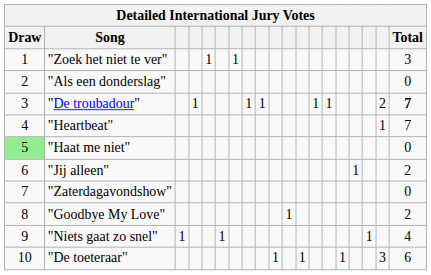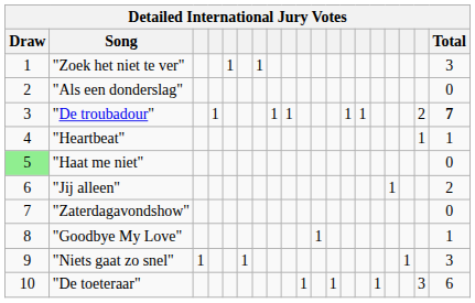 <table class="wikitable collapsible" style="margin: 1em auto 1em auto; text-align:center;">
 <tr>
 <th colspan="19">Detailed International Jury Votes</th>
 </tr>
 <tr>
 <th>Draw</th>
 <th>Song</th>
 <th></th>
 <th></th>
 <th></th>
 <th></th>
 <th></th>
 <th></th>
 <th></th>
 <th></th>
 <th></th>
 <th></th>
 <th></th>
 <th></th>
 <th></th>
 <th></th>
 <th></th>
 <th></th>
 <th>Total</th>
 </tr>
 <tr --->
 <td>1</td>
 <td align="left">"Zoek het niet te ver"</td>
 <td></td>
 <td></td>
 <td>1</td>
 <td></td>
 <td>1</td>
 <td></td>
 <td></td>
 <td></td>
 <td></td>
 <td></td>
 <td></td>
 <td></td>
 <td></td>
 <td></td>
 <td></td>
 <td></td>
 <td>3</td>
 </tr>
 <tr --->
 <td>2</td>
 <td align="left">"Als een donderslag"</td>
 <td></td>
 <td></td>
 <td></td>
 <td></td>
 <td></td>
 <td></td>
 <td></td>
 <td></td>
 <td></td>
 <td></td>
 <td></td>
 <td></td>
 <td></td>
 <td></td>
 <td></td>
 <td></td>
 <td>0</td>
 </tr>
 <tr --->
 <td>3</td>
 <td align="left">"<a href='#'>De troubadour</a>"</td>
 <td></td>
 <td>1</td>
 <td></td>
 <td></td>
 <td></td>
 <td>1</td>
 <td>1</td>
 <td></td>
 <td></td>
 <td></td>
 <td>1</td>
 <td>1</td>
 <td></td>
 <td></td>
 <td></td>
 <td>2</td>
 <td><strong>7</strong></td>
 </tr>
 <tr --->
 <td>4</td>
 <td align="left">"Heartbeat"</td>
 <td></td>
 <td></td>
 <td></td>
 <td></td>
 <td></td>
 <td></td>
 <td></td>
 <td></td>
 <td></td>
 <td></td>
 <td></td>
 <td></td>
 <td></td>
 <td></td>
 <td></td>
 <td>1</td>
-<td>7</td>
+<td>1</td>
 </tr>
 <tr --->
 <td style="background: lightgreen;">5</td>
 <td align="left">"Haat me niet"</td>
 <td></td>
 <td></td>
 <td></td>
 <td></td>
 <td></td>
 <td></td>
 <td></td>
 <td></td>
 <td></td>
 <td></td>
 <td></td>
 <td></td>
 <td></td>
 <td></td>
 <td></td>
 <td></td>
 <td>0</td>
 </tr>
 <tr --->
 <td>6</td>
 <td align="left">"Jij alleen"</td>
 <td></td>
 <td></td>
 <td></td>
 <td></td>
 <td></td>
 <td></td>
 <td></td>
 <td></td>
 <td></td>
 <td></td>
 <td></td>
 <td></td>
 <td></td>
 <td>1</td>
 <td></td>
 <td></td>
 <td>2</td>
 </tr>
 <tr --->
 <td>7</td>
 <td align="left">"Zaterdagavondshow"</td>
 <td></td>
 <td></td>
 <td></td>
 <td></td>
 <td></td>
 <td></td>
 <td></td>
 <td></td>
 <td></td>
 <td></td>
 <td></td>
 <td></td>
 <td></td>
 <td></td>
 <td></td>
 <td></td>
 <td>0</td>
 </tr>
 <tr --->
 <td>8</td>
 <td align="left">"Goodbye My Love"</td>
 <td></td>
 <td></td>
 <td></td>
 <td></td>
 <td></td>
 <td></td>
 <td></td>
 <td></td>
 <td>1</td>
 <td></td>
 <td></td>
 <td></td>
 <td></td>
 <td></td>
 <td></td>
 <td></td>
-<td>2</td>
+<td>1</td>
 </tr>
 <tr --->
 <td>9</td>
 <td align="left">"Niets gaat zo snel"</td>
 <td>1</td>
 <td></td>
 <td></td>
 <td>1</td>
 <td></td>
 <td></td>
 <td></td>
 <td></td>
 <td></td>
 <td></td>
 <td></td>
 <td></td>
 <td></td>
 <td></td>
 <td>1</td>
 <td></td>
-<td>4</td>
+<td>3</td>
 </tr>
 <tr --->
 <td>10</td>
 <td align="left">"De toeteraar"</td>
 <td></td>
 <td></td>
 <td></td>
 <td></td>
 <td></td>
 <td></td>
 <td></td>
 <td>1</td>
 <td></td>
 <td>1</td>
 <td></td>
 <td></td>
 <td>1</td>
 <td></td>
 <td></td>
 <td>3</td>
 <td>6</td>
 </tr>
 </table>
